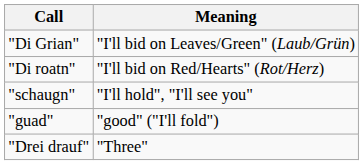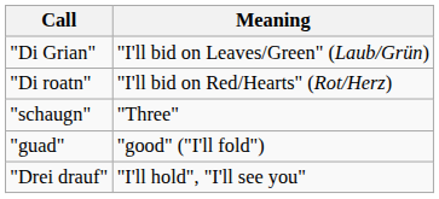 <table class="wikitable">
 <tr>
 <th>Call</th>
 <th>Meaning</th>
 </tr>
 <tr>
 <td>"Di Grian"</td>
 <td>"I'll bid on Leaves/Green" (<em>Laub/Grün</em>)</td>
 </tr>
 <tr>
 <td>"Di roatn"</td>
 <td>"I'll bid on Red/Hearts" (<em>Rot/Herz</em>)</td>
 </tr>
 <tr>
 <td>"schaugn"</td>
-<td>"I'll hold", "I'll see you"</td>
+<td>"Three"</td>
 </tr>
 <tr>
 <td>"guad"</td>
 <td>"good" ("I'll fold")</td>
 </tr>
 <tr>
 <td>"Drei drauf"</td>
-<td>"Three"</td>
+<td>"I'll hold", "I'll see you"</td>
 </tr>
 </table>
